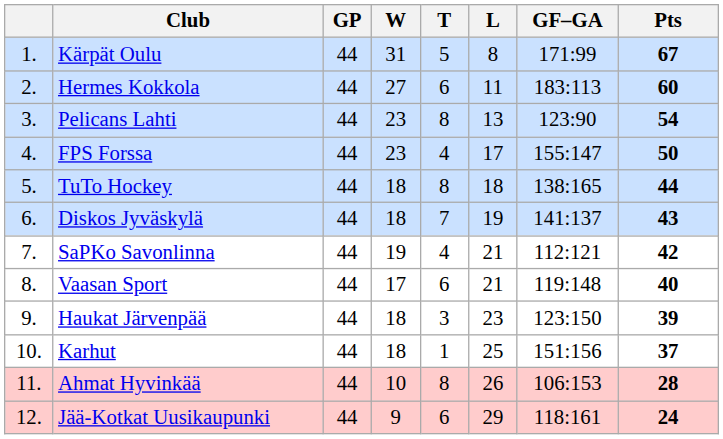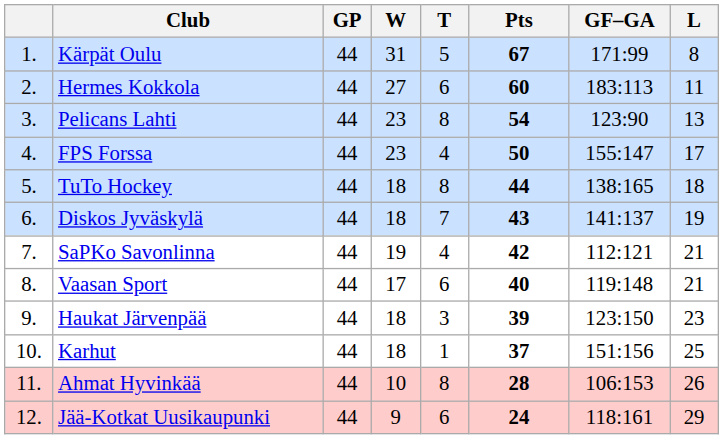 <table class="wikitable">
 <tr>
 <th width="30"></th>
 <th width="200">Club</th>
 <th width="30">GP</th>
 <th width="30">W</th>
 <th width="30">T</th>
+<th width="70">Pts</th>
+<th width="70">GF–GA</th>
 <th width="30">L</th>
-<th width="70">GF–GA</th>
-<th width="70">Pts</th>
 </tr>
 <tr bgcolor="#CAE1FF" align="center">
 <td>1.</td>
 <td align="left"><a href='#'>Kärpät Oulu</a></td>
 <td>44</td>
 <td>31</td>
 <td>5</td>
+<td><strong>67</strong></td>
+<td>171:99</td>
 <td>8</td>
-<td>171:99</td>
-<td><strong>67</strong></td>
 </tr>
 <tr bgcolor="#CAE1FF" align="center">
 <td>2.</td>
 <td align="left"><a href='#'>Hermes Kokkola</a></td>
 <td>44</td>
 <td>27</td>
 <td>6</td>
+<td><strong>60</strong></td>
+<td>183:113</td>
 <td>11</td>
-<td>183:113</td>
-<td><strong>60</strong></td>
 </tr>
 <tr bgcolor="#CAE1FF" align="center">
 <td>3.</td>
 <td align="left"><a href='#'>Pelicans Lahti</a></td>
 <td>44</td>
 <td>23</td>
 <td>8</td>
+<td><strong>54</strong></td>
+<td>123:90</td>
 <td>13</td>
-<td>123:90</td>
-<td><strong>54</strong></td>
 </tr>
 <tr bgcolor="#CAE1FF" align="center">
 <td>4.</td>
 <td align="left"><a href='#'>FPS Forssa</a></td>
 <td>44</td>
 <td>23</td>
 <td>4</td>
+<td><strong>50</strong></td>
+<td>155:147</td>
 <td>17</td>
-<td>155:147</td>
-<td><strong>50</strong></td>
 </tr>
 <tr bgcolor="#CAE1FF" align="center">
 <td>5.</td>
 <td align="left"><a href='#'>TuTo Hockey</a></td>
 <td>44</td>
 <td>18</td>
 <td>8</td>
+<td><strong>44</strong></td>
+<td>138:165</td>
 <td>18</td>
-<td>138:165</td>
-<td><strong>44</strong></td>
 </tr>
 <tr bgcolor="#CAE1FF" align="center">
 <td>6.</td>
 <td align="left"><a href='#'>Diskos Jyväskylä</a></td>
 <td>44</td>
 <td>18</td>
 <td>7</td>
+<td><strong>43</strong></td>
+<td>141:137</td>
 <td>19</td>
-<td>141:137</td>
-<td><strong>43</strong></td>
 </tr>
 <tr bgcolor="#FFFFFF" align="center">
 <td>7.</td>
 <td align="left"><a href='#'>SaPKo Savonlinna</a></td>
 <td>44</td>
 <td>19</td>
 <td>4</td>
+<td><strong>42</strong></td>
+<td>112:121</td>
 <td>21</td>
-<td>112:121</td>
-<td><strong>42</strong></td>
 </tr>
 <tr bgcolor="#FFFFFF" align="center">
 <td>8.</td>
 <td align="left"><a href='#'>Vaasan Sport</a></td>
 <td>44</td>
 <td>17</td>
 <td>6</td>
+<td><strong>40</strong></td>
+<td>119:148</td>
 <td>21</td>
-<td>119:148</td>
-<td><strong>40</strong></td>
 </tr>
 <tr bgcolor="#FFFFFF" align="center">
 <td>9.</td>
 <td align="left"><a href='#'>Haukat Järvenpää</a></td>
 <td>44</td>
 <td>18</td>
 <td>3</td>
+<td><strong>39</strong></td>
+<td>123:150</td>
 <td>23</td>
-<td>123:150</td>
-<td><strong>39</strong></td>
 </tr>
 <tr bgcolor="#FFFFFF" align="center">
 <td>10.</td>
 <td align="left"><a href='#'>Karhut</a></td>
 <td>44</td>
 <td>18</td>
 <td>1</td>
+<td><strong>37</strong></td>
+<td>151:156</td>
 <td>25</td>
-<td>151:156</td>
-<td><strong>37</strong></td>
 </tr>
 <tr bgcolor="#FFCCCC" align="center">
 <td>11.</td>
 <td align="left"><a href='#'>Ahmat Hyvinkää</a></td>
 <td>44</td>
 <td>10</td>
 <td>8</td>
+<td><strong>28</strong></td>
+<td>106:153</td>
 <td>26</td>
-<td>106:153</td>
-<td><strong>28</strong></td>
 </tr>
 <tr bgcolor="#FFCCCC" align="center">
 <td>12.</td>
 <td align="left"><a href='#'>Jää-Kotkat Uusikaupunki</a></td>
 <td>44</td>
 <td>9</td>
 <td>6</td>
+<td><strong>24</strong></td>
+<td>118:161</td>
 <td>29</td>
-<td>118:161</td>
-<td><strong>24</strong></td>
 </tr>
 </table>
